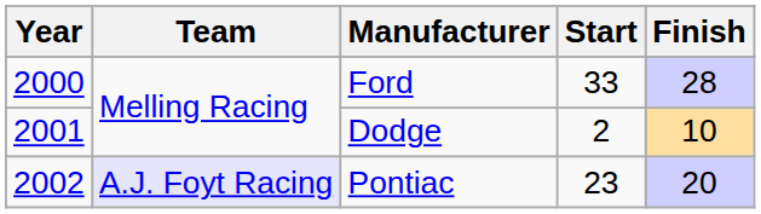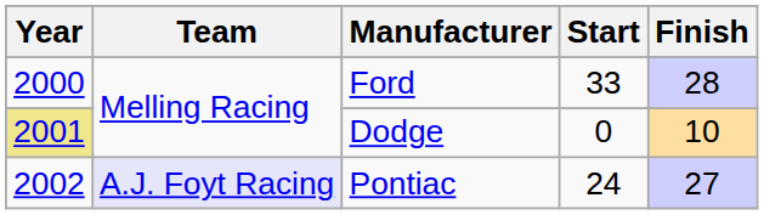 <table class="wikitable" style="font-size: 90%;">
 <tr>
 <th>Year</th>
 <th>Team</th>
 <th>Manufacturer</th>
 <th>Start</th>
 <th>Finish</th>
 </tr>
 <tr>
 <td><a href='#'>2000</a></td>
 <td rowspan=2><a href='#'>Melling Racing</a></td>
 <td><a href='#'>Ford</a></td>
 <td align=center>33</td>
 <td align=center style="background:#CFCFFF;">28</td>
 </tr>
 <tr>
-<td><a href='#'>2001</a></td>
+<td style="background: khaki;"><a href='#'>2001</a></td>
 <td><a href='#'>Dodge</a></td>
-<td align=center>2</td>
+<td align=center>0</td>
 <td align=center style="background:#FFDF9F;">10</td>
 </tr>
 <tr>
 <td><a href='#'>2002</a></td>
 <td style="background: lavender;"><a href='#'>A.J. Foyt Racing</a></td>
 <td><a href='#'>Pontiac</a></td>
-<td align=center>23</td>
-<td align=center style="background:#CFCFFF;">20</td>
+<td align=center>24</td>
+<td align=center style="background:#CFCFFF;">27</td>
 </tr>
 </table>
